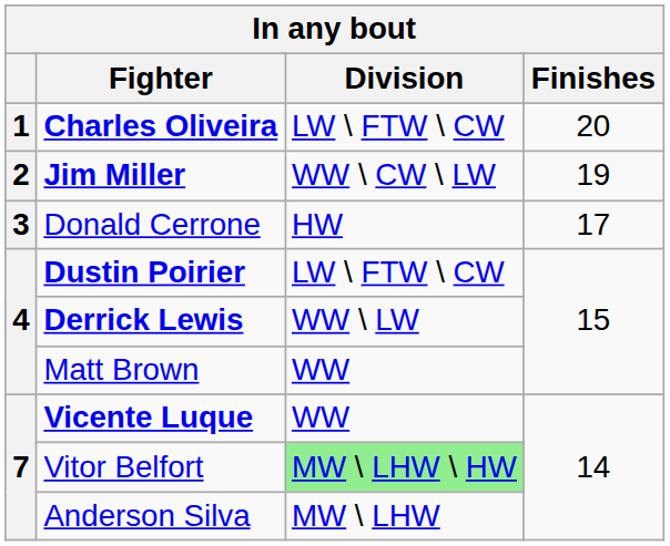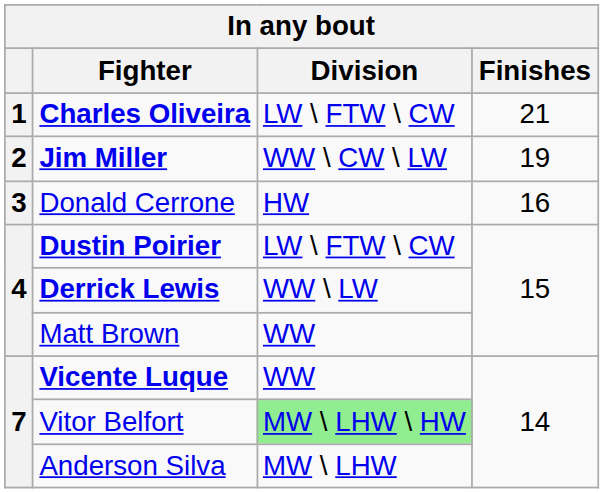 <table class=wikitable>
 <tr>
 <th colspan=4>In any bout</th>
 </tr>
 <tr>
 <th></th>
 <th>Fighter</th>
 <th>Division</th>
 <th>Finishes</th>
 </tr>
 <tr>
 <th>1</th>
 <td> <strong><a href='#'>Charles Oliveira</a></strong></td>
 <td><a href='#'>LW</a> \ <a href='#'>FTW</a> \ <a href='#'>CW</a></td>
-<td align=center>20</td>
+<td align=center>21</td>
 </tr>
 <tr>
 <th>2</th>
 <td> <strong><a href='#'>Jim Miller</a></strong></td>
 <td><a href='#'>WW</a> \ <a href='#'>CW</a> \ <a href='#'>LW</a></td>
 <td align=center>19</td>
 </tr>
 <tr>
 <th>3</th>
 <td> <a href='#'>Donald Cerrone</a></td>
 <td><a href='#'>HW</a></td>
-<td align=center>17</td>
+<td align=center>16</td>
 </tr>
 <tr>
 <th rowspan=3>4</th>
 <td> <strong><a href='#'>Dustin Poirier</a></strong></td>
 <td><a href='#'>LW</a> \ <a href='#'>FTW</a> \ <a href='#'>CW</a></td>
 <td rowspan=3 align=center>15</td>
 </tr>
 <tr>
 <td> <strong><a href='#'>Derrick Lewis</a></strong></td>
 <td><a href='#'>WW</a> \ <a href='#'>LW</a></td>
 </tr>
 <tr>
 <td> <a href='#'>Matt Brown</a></td>
 <td><a href='#'>WW</a></td>
 </tr>
 <tr>
 <th rowspan=3>7</th>
 <td> <strong><a href='#'>Vicente Luque</a></strong></td>
 <td><a href='#'>WW</a></td>
 <td rowspan=3 align=center>14</td>
 </tr>
 <tr>
 <td> <a href='#'>Vitor Belfort</a></td>
 <td style="background: lightgreen;"><a href='#'>MW</a> \ <a href='#'>LHW</a> \ <a href='#'>HW</a></td>
 </tr>
 <tr>
 <td> <a href='#'>Anderson Silva</a></td>
 <td><a href='#'>MW</a> \ <a href='#'>LHW</a></td>
 </tr>
 </table>
